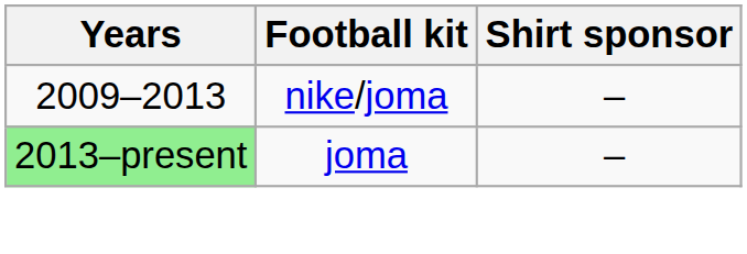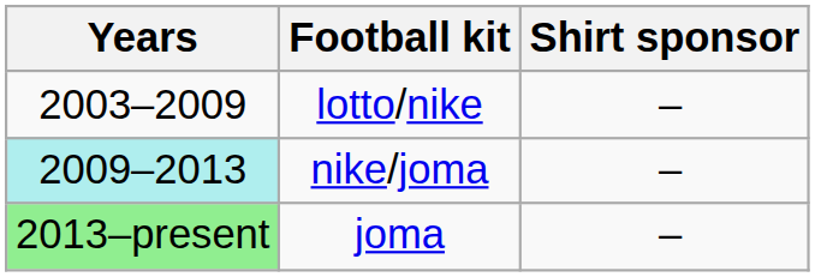 <table class="wikitable" style="text-align: center">
 <tr>
 <th>Years</th>
 <th>Football kit</th>
 <th>Shirt sponsor</th>
 </tr>
 <tr>
-<td>2009–2013</td>
+<td>2003–2009</td>
+<td><a href='#'>lotto</a>/<a href='#'>nike</a></td>
+<td> –</td>
+</tr>
+<tr>
+<td style="background: paleturquoise;">2009–2013</td>
 <td><a href='#'>nike</a>/<a href='#'>joma</a></td>
 <td> –</td>
 </tr>
 <tr>
 <td style="background: lightgreen;">2013–present</td>
 <td><a href='#'>joma</a></td>
 <td> –</td>
 </tr>
 </table>
